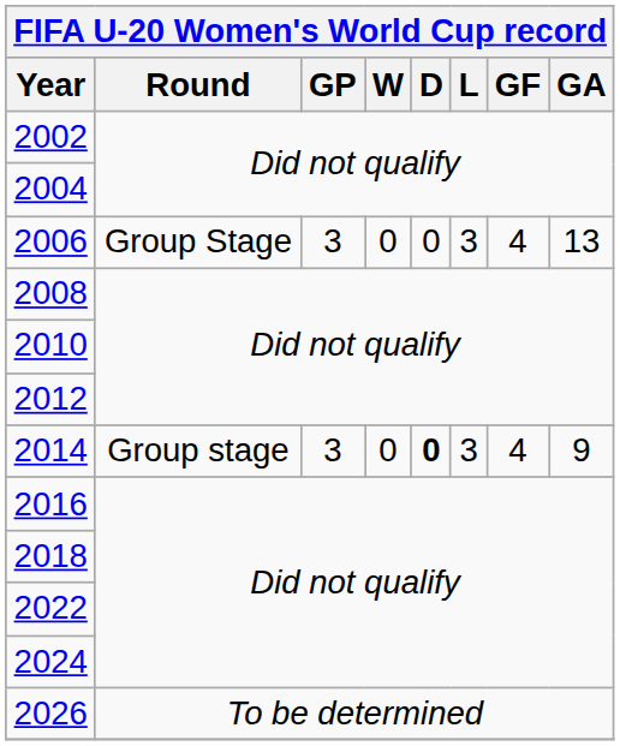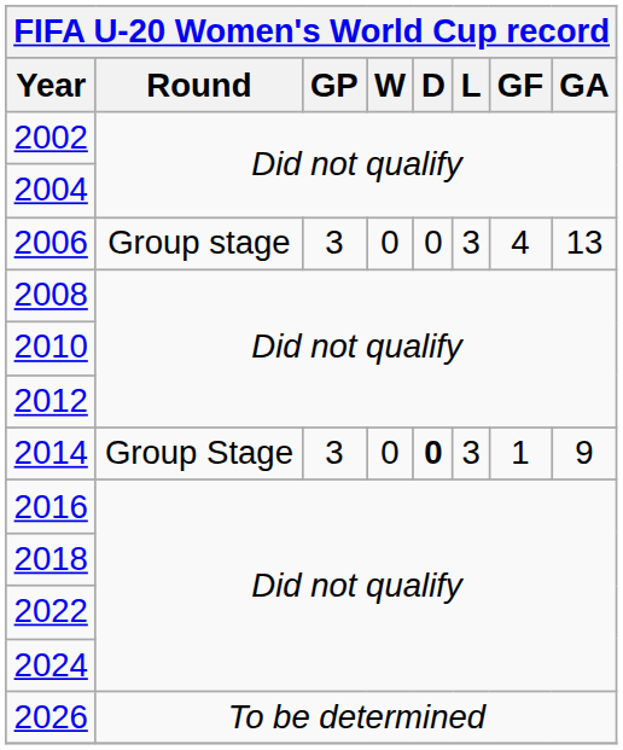 <table class="wikitable" style="text-align: center;">
 <tr>
 <th colspan=9><a href='#'>FIFA U-20 Women's World Cup record</a></th>
 </tr>
 <tr>
 <th>Year</th>
 <th>Round</th>
 <th>GP</th>
 <th>W</th>
 <th>D</th>
 <th>L</th>
 <th>GF</th>
 <th>GA</th>
 </tr>
 <tr>
 <td> <a href='#'>2002</a></td>
 <td rowspan=2 colspan=7><em>Did not qualify</em></td>
 </tr>
 <tr>
 <td> <a href='#'>2004</a></td>
 </tr>
 <tr>
 <td> <a href='#'>2006</a></td>
-<td>Group Stage</td>
+<td>Group stage</td>
 <td>3</td>
 <td>0</td>
 <td>0</td>
 <td>3</td>
 <td>4</td>
 <td>13</td>
 </tr>
 <tr>
 <td> <a href='#'>2008</a></td>
 <td rowspan=3 colspan=7><em>Did not qualify</em></td>
 </tr>
 <tr>
 <td> <a href='#'>2010</a></td>
 </tr>
 <tr>
 <td> <a href='#'>2012</a></td>
 </tr>
 <tr>
 <td> <a href='#'>2014</a></td>
-<td>Group stage</td>
+<td>Group Stage</td>
 <td>3</td>
 <td>0</td>
 <td><strong>0</strong></td>
 <td>3</td>
-<td>4</td>
+<td>1</td>
 <td>9</td>
 </tr>
 <tr>
 <td> <a href='#'>2016</a></td>
 <td rowspan=4 colspan=7><em>Did not qualify</em></td>
 </tr>
 <tr>
 <td> <a href='#'>2018</a></td>
 </tr>
 <tr>
 <td> <a href='#'>2022</a></td>
 </tr>
 <tr>
 <td> <a href='#'>2024</a></td>
 </tr>
 <tr>
 <td> <a href='#'>2026</a></td>
 <td colspan=7><em>To be determined</em></td>
 </tr>
 <tr>
 </tr>
 </table>
